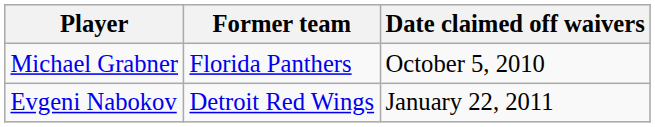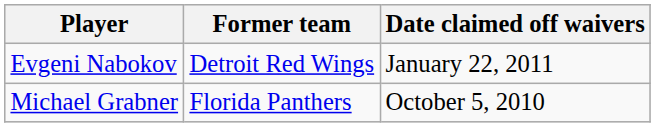 <table class="wikitable">
 <tr>
 <th>Player</th>
 <th>Former team</th>
 <th>Date claimed off waivers</th>
 </tr>
 <tr>
+<td><a href='#'>Evgeni Nabokov</a></td>
+<td><a href='#'>Detroit Red Wings</a></td>
+<td>January 22, 2011</td>
+</tr>
+<tr>
 <td><a href='#'>Michael Grabner</a></td>
 <td><a href='#'>Florida Panthers</a></td>
 <td>October 5, 2010</td>
 </tr>
-<tr>
-<td><a href='#'>Evgeni Nabokov</a></td>
-<td><a href='#'>Detroit Red Wings</a></td>
-<td>January 22, 2011</td>
-</tr>
 </table>
